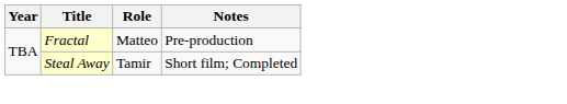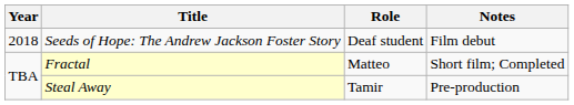 <table class="wikitable">
 <tr>
 <th>Year</th>
 <th>Title</th>
 <th>Role</th>
 <th>Notes</th>
 </tr>
 <tr>
+<td>2018</td>
+<td><em>Seeds of Hope: The Andrew Jackson Foster Story</em></td>
+<td>Deaf student</td>
+<td>Film debut</td>
+</tr>
+<tr>
 <td rowspan="2">TBA</td>
 <td style="background:#FFFFCC;"><em>Fractal</em> </td>
 <td>Matteo</td>
-<td>Pre-production</td>
+<td>Short film; Completed</td>
 </tr>
 <tr>
 <td style="background:#FFFFCC;"><em>Steal Away</em> </td>
 <td>Tamir</td>
-<td>Short film; Completed</td>
+<td>Pre-production</td>
 </tr>
 </table>
